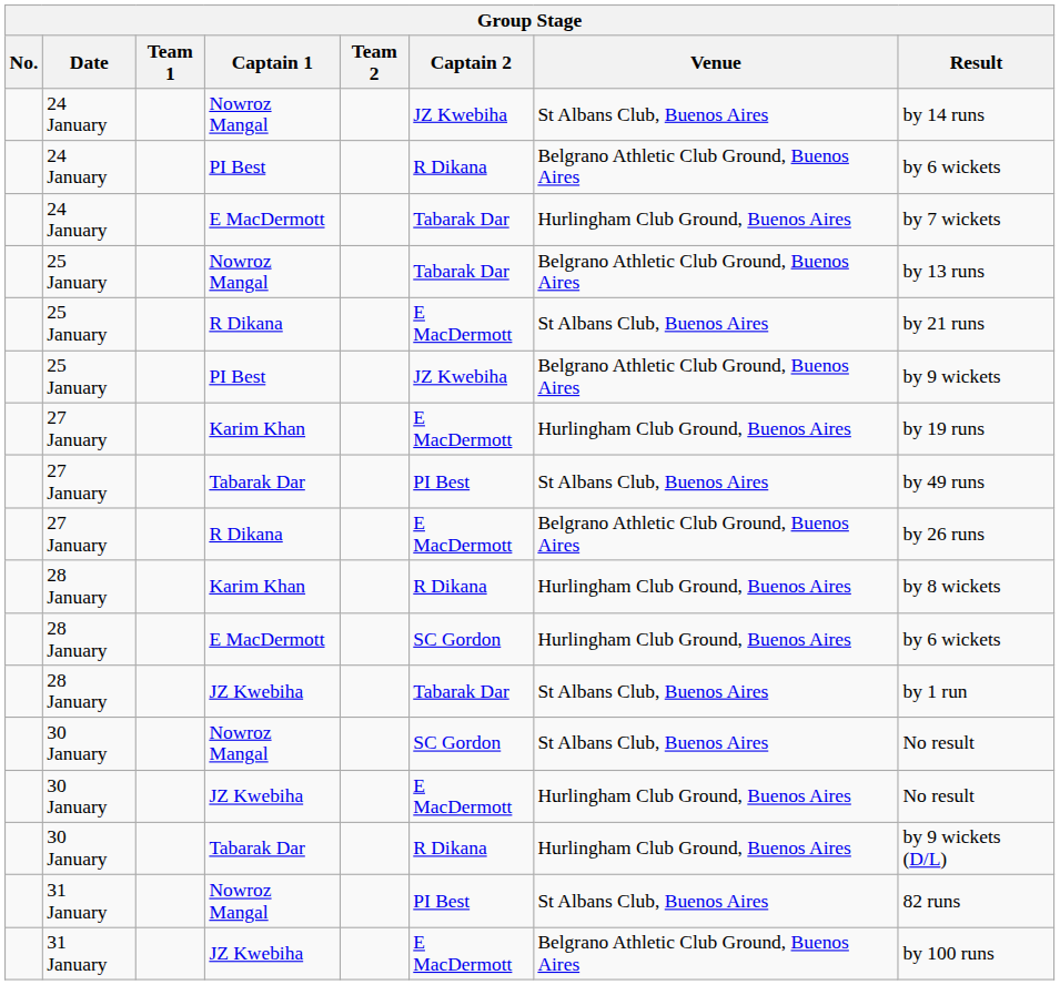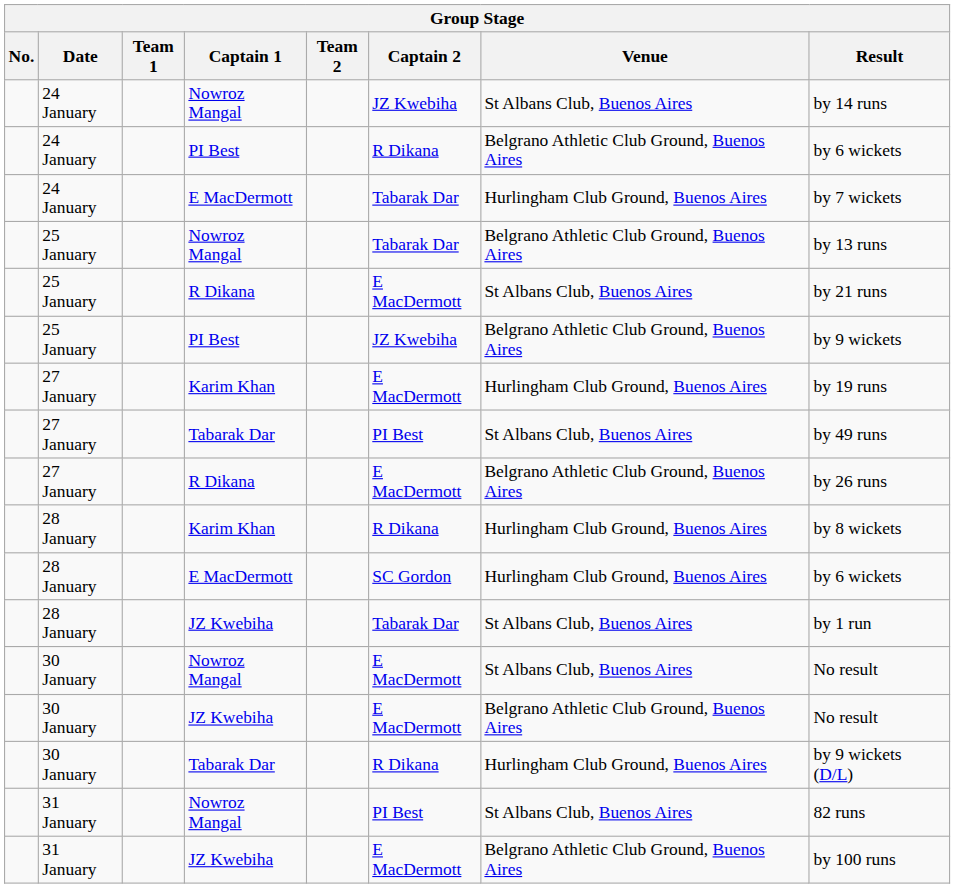 <table class="wikitable">
 <tr>
 <th colspan="9">Group Stage</th>
 </tr>
 <tr>
 <th>No.</th>
 <th>Date</th>
 <th>Team 1</th>
 <th>Captain 1</th>
 <th>Team 2</th>
 <th>Captain 2</th>
 <th>Venue</th>
 <th>Result</th>
 </tr>
 <tr>
 <td></td>
 <td>24 January</td>
 <td></td>
 <td><a href='#'>Nowroz Mangal</a></td>
 <td></td>
 <td><a href='#'>JZ Kwebiha</a></td>
 <td>St Albans Club, <a href='#'>Buenos Aires</a></td>
 <td> by 14 runs</td>
 </tr>
 <tr>
 <td></td>
 <td>24 January</td>
 <td></td>
 <td><a href='#'>PI Best</a></td>
 <td></td>
 <td><a href='#'>R Dikana</a></td>
 <td>Belgrano Athletic Club Ground, <a href='#'>Buenos Aires</a></td>
 <td> by 6 wickets</td>
 </tr>
 <tr>
 <td></td>
 <td>24 January</td>
 <td></td>
 <td><a href='#'>E MacDermott</a></td>
 <td></td>
 <td><a href='#'>Tabarak Dar</a></td>
 <td>Hurlingham Club Ground, <a href='#'>Buenos Aires</a></td>
 <td> by 7 wickets</td>
 </tr>
 <tr>
 <td></td>
 <td>25 January</td>
 <td></td>
 <td><a href='#'>Nowroz Mangal</a></td>
 <td></td>
 <td><a href='#'>Tabarak Dar</a></td>
 <td>Belgrano Athletic Club Ground, <a href='#'>Buenos Aires</a></td>
 <td> by 13 runs</td>
 </tr>
 <tr>
 <td></td>
 <td>25 January</td>
 <td></td>
 <td><a href='#'>R Dikana</a></td>
 <td></td>
 <td><a href='#'>E MacDermott</a></td>
 <td>St Albans Club, <a href='#'>Buenos Aires</a></td>
 <td> by 21 runs</td>
 </tr>
 <tr>
 <td></td>
 <td>25 January</td>
 <td></td>
 <td><a href='#'>PI Best</a></td>
 <td></td>
 <td><a href='#'>JZ Kwebiha</a></td>
 <td>Belgrano Athletic Club Ground, <a href='#'>Buenos Aires</a></td>
 <td> by 9 wickets</td>
 </tr>
 <tr>
 <td></td>
 <td>27 January</td>
 <td></td>
 <td><a href='#'>Karim Khan</a></td>
 <td></td>
 <td><a href='#'>E MacDermott</a></td>
 <td>Hurlingham Club Ground, <a href='#'>Buenos Aires</a></td>
 <td> by 19 runs</td>
 </tr>
 <tr>
 <td></td>
 <td>27 January</td>
 <td></td>
 <td><a href='#'>Tabarak Dar</a></td>
 <td></td>
 <td><a href='#'>PI Best</a></td>
 <td>St Albans Club, <a href='#'>Buenos Aires</a></td>
 <td> by 49 runs</td>
 </tr>
 <tr>
 <td></td>
 <td>27 January</td>
 <td></td>
 <td><a href='#'>R Dikana</a></td>
 <td></td>
 <td><a href='#'>E MacDermott</a></td>
 <td>Belgrano Athletic Club Ground, <a href='#'>Buenos Aires</a></td>
 <td> by 26 runs</td>
 </tr>
 <tr>
 <td></td>
 <td>28 January</td>
 <td></td>
 <td><a href='#'>Karim Khan</a></td>
 <td></td>
 <td><a href='#'>R Dikana</a></td>
 <td>Hurlingham Club Ground, <a href='#'>Buenos Aires</a></td>
 <td> by 8 wickets</td>
 </tr>
 <tr>
 <td></td>
 <td>28 January</td>
 <td></td>
 <td><a href='#'>E MacDermott</a></td>
 <td></td>
 <td><a href='#'>SC Gordon</a></td>
 <td>Hurlingham Club Ground, <a href='#'>Buenos Aires</a></td>
 <td> by 6 wickets</td>
 </tr>
 <tr>
 <td></td>
 <td>28 January</td>
 <td></td>
 <td><a href='#'>JZ Kwebiha</a></td>
 <td></td>
 <td><a href='#'>Tabarak Dar</a></td>
 <td>St Albans Club, <a href='#'>Buenos Aires</a></td>
 <td> by 1 run</td>
 </tr>
 <tr>
 <td></td>
 <td>30 January</td>
 <td></td>
 <td><a href='#'>Nowroz Mangal</a></td>
 <td></td>
-<td><a href='#'>SC Gordon</a></td>
+<td><a href='#'>E MacDermott</a></td>
 <td>St Albans Club, <a href='#'>Buenos Aires</a></td>
 <td>No result</td>
 </tr>
 <tr>
 <td></td>
 <td>30 January</td>
 <td></td>
 <td><a href='#'>JZ Kwebiha</a></td>
 <td></td>
 <td><a href='#'>E MacDermott</a></td>
-<td>Hurlingham Club Ground, <a href='#'>Buenos Aires</a></td>
+<td>Belgrano Athletic Club Ground, <a href='#'>Buenos Aires</a></td>
 <td>No result</td>
 </tr>
 <tr>
 <td></td>
 <td>30 January</td>
 <td></td>
 <td><a href='#'>Tabarak Dar</a></td>
 <td></td>
 <td><a href='#'>R Dikana</a></td>
 <td>Hurlingham Club Ground, <a href='#'>Buenos Aires</a></td>
 <td> by 9 wickets (<a href='#'>D/L</a>)</td>
 </tr>
 <tr>
 <td></td>
 <td>31 January</td>
 <td></td>
 <td><a href='#'>Nowroz Mangal</a></td>
 <td></td>
 <td><a href='#'>PI Best</a></td>
 <td>St Albans Club, <a href='#'>Buenos Aires</a></td>
 <td> 82 runs</td>
 </tr>
 <tr>
 <td> </td>
 <td>31 January</td>
 <td></td>
 <td><a href='#'>JZ Kwebiha</a></td>
 <td></td>
 <td><a href='#'>E MacDermott</a></td>
 <td>Belgrano Athletic Club Ground, <a href='#'>Buenos Aires</a></td>
 <td> by 100 runs</td>
 </tr>
 </table>
